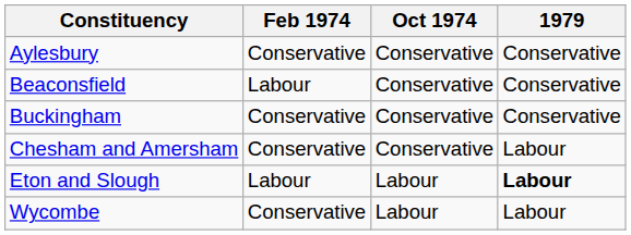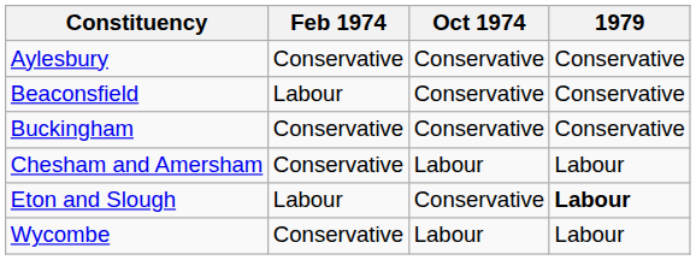 <table class="wikitable">
 <tr>
 <th>Constituency</th>
 <th>Feb 1974</th>
 <th>Oct 1974</th>
 <th>1979</th>
 </tr>
 <tr>
 <td><a href='#'>Aylesbury</a></td>
 <td bgcolor=>Conservative</td>
 <td bgcolor=>Conservative</td>
 <td bgcolor=>Conservative</td>
 </tr>
 <tr>
 <td><a href='#'>Beaconsfield</a></td>
 <td bgcolor=>Labour</td>
 <td bgcolor=>Conservative</td>
 <td bgcolor=>Conservative</td>
 </tr>
 <tr>
 <td><a href='#'>Buckingham</a></td>
 <td bgcolor=>Conservative</td>
 <td bgcolor=>Conservative</td>
 <td bgcolor=>Conservative</td>
 </tr>
 <tr>
 <td><a href='#'>Chesham and Amersham</a></td>
 <td bgcolor=>Conservative</td>
-<td bgcolor=>Conservative</td>
+<td bgcolor=>Labour</td>
 <td bgcolor=>Labour</td>
 </tr>
 <tr>
 <td><a href='#'>Eton and Slough</a></td>
 <td bgcolor=>Labour</td>
-<td bgcolor=>Labour</td>
+<td bgcolor=>Conservative</td>
 <td bgcolor=><strong>Labour</strong></td>
 </tr>
 <tr>
 <td><a href='#'>Wycombe</a></td>
 <td bgcolor=>Conservative</td>
 <td bgcolor=>Labour</td>
 <td bgcolor=>Labour</td>
 </tr>
 </table>
